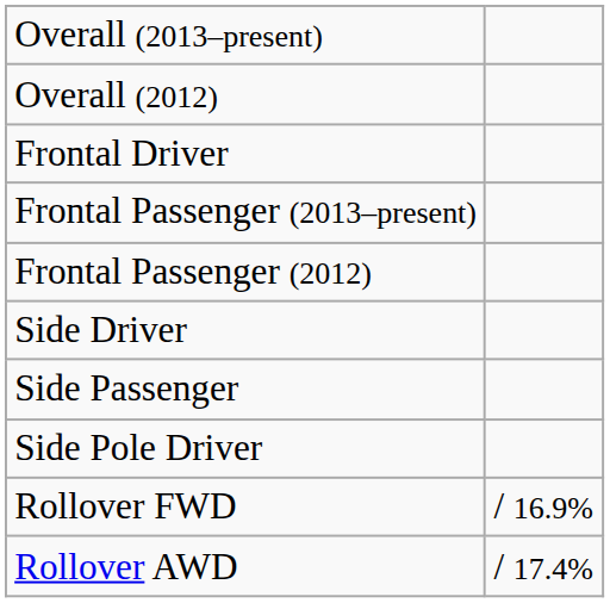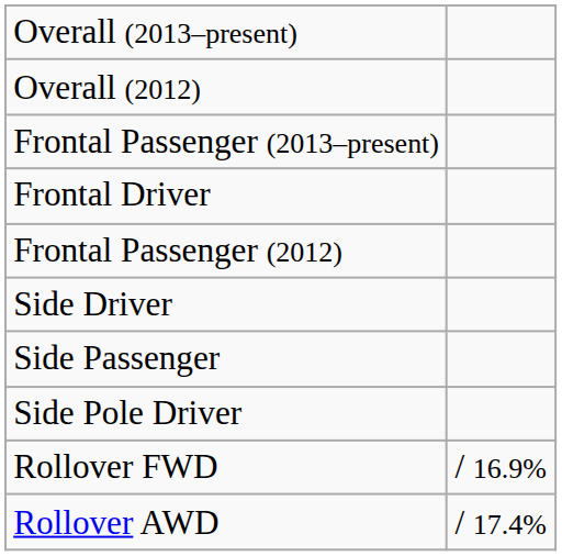 <table class="wikitable">
 <tr>
 <td>Overall <small>(2013–present)</small></td>
 <td></td>
 </tr>
 <tr>
 <td>Overall <small>(2012)</small></td>
 <td></td>
 </tr>
 <tr>
-<td>Frontal Driver</td>
+<td>Frontal Passenger <small>(2013–present)</small></td>
 <td></td>
 </tr>
 <tr>
-<td>Frontal Passenger <small>(2013–present)</small></td>
+<td>Frontal Driver</td>
 <td></td>
 </tr>
 <tr>
 <td>Frontal Passenger <small>(2012)</small></td>
 <td></td>
 </tr>
 <tr>
 <td>Side Driver</td>
 <td></td>
 </tr>
 <tr>
 <td>Side Passenger</td>
 <td></td>
 </tr>
 <tr>
 <td>Side Pole Driver</td>
 <td></td>
 </tr>
 <tr>
 <td>Rollover FWD</td>
 <td> / <small>16.9%</small></td>
 </tr>
 <tr>
 <td><a href='#'>Rollover</a> AWD</td>
 <td> / <small>17.4%</small></td>
 </tr>
 </table>
